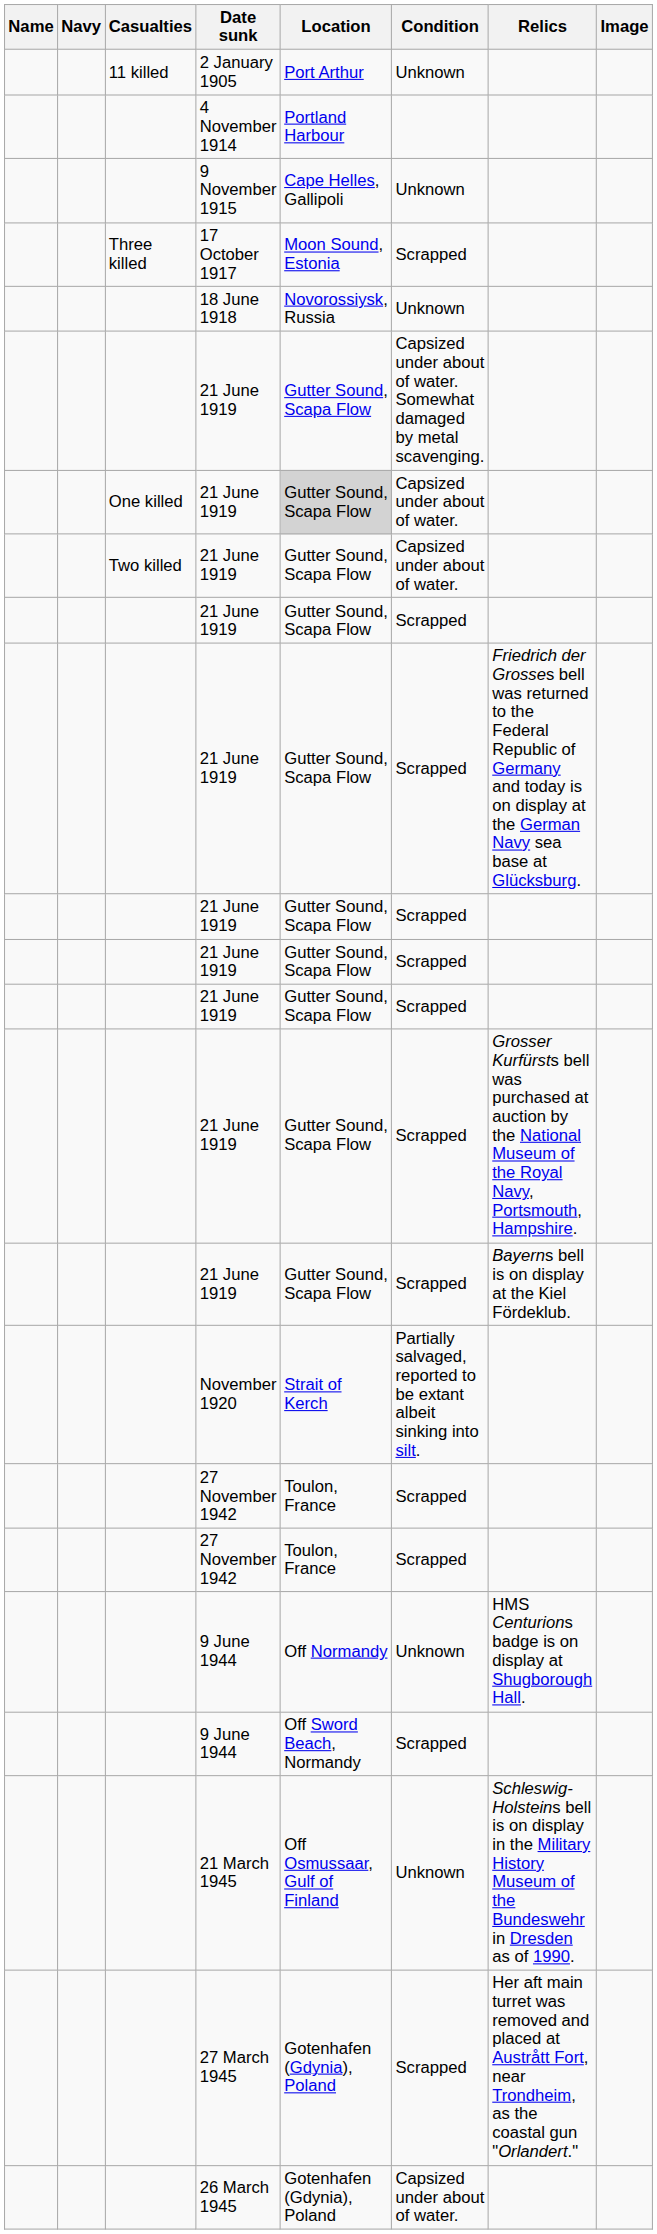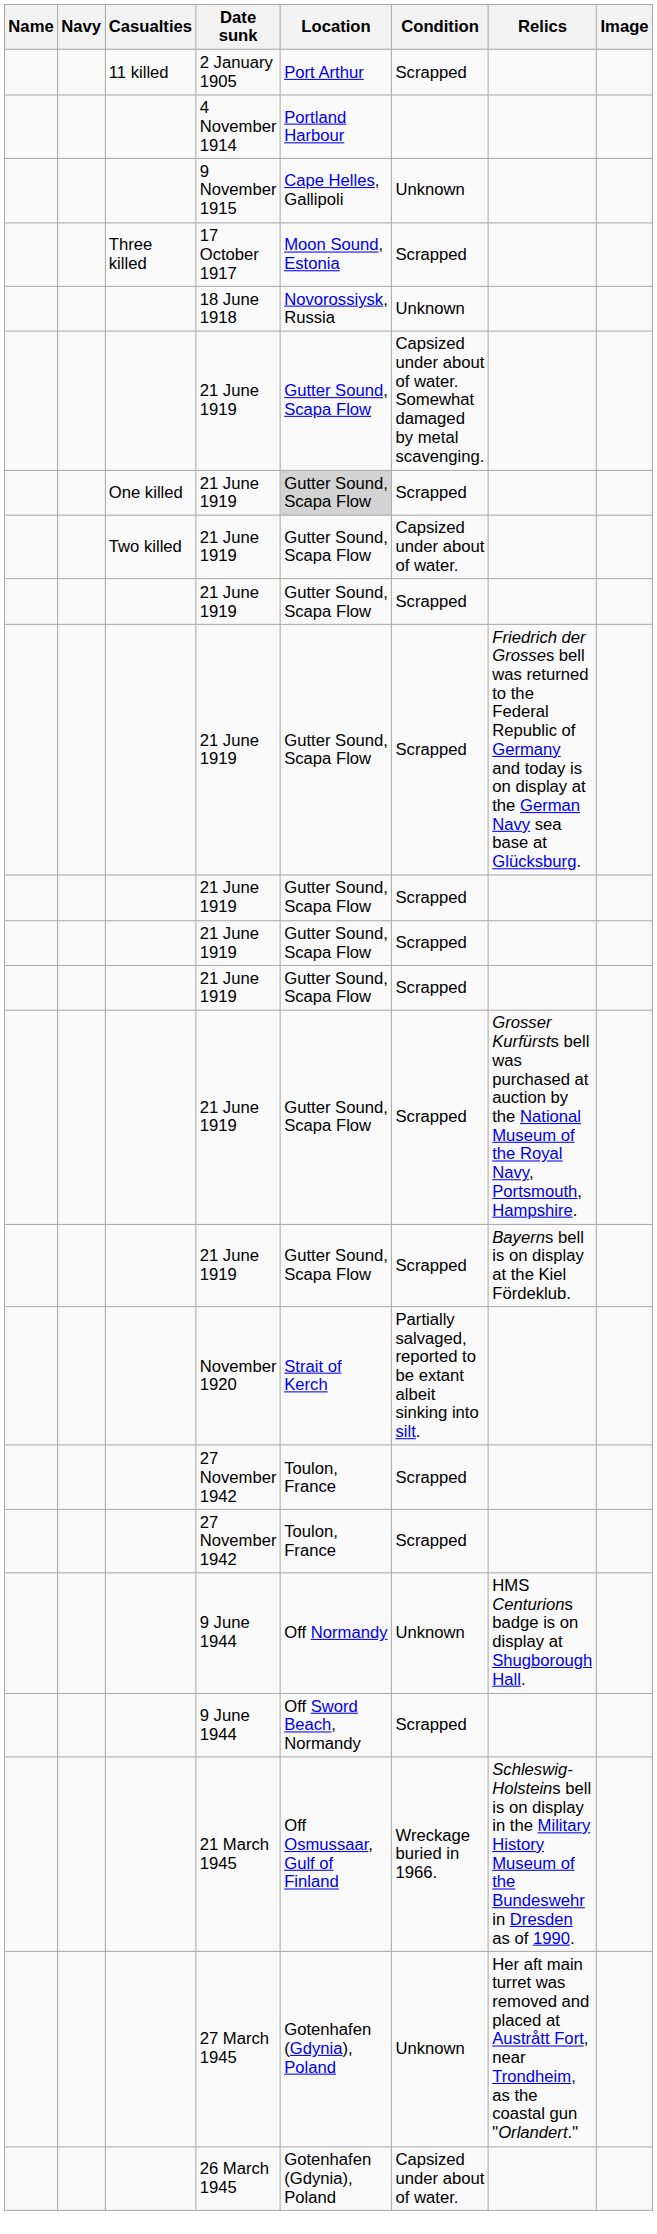 <table class="wikitable sortable" style="width:100%;">
 <tr>
 <th scope="col">Name</th>
 <th scope="col">Navy</th>
 <th scope="col">Casualties</th>
 <th scope="col">Date sunk</th>
 <th scope="col">Location</th>
 <th scope="col">Condition</th>
 <th scope="col">Relics</th>
 <th scope="col">Image</th>
 </tr>
 <tr>
 <td></td>
 <td></td>
 <td>11 killed</td>
 <td>2 January 1905</td>
 <td><a href='#'>Port Arthur</a></td>
-<td>Unknown</td>
+<td>Scrapped</td>
 <td></td>
 <td></td>
 </tr>
 <tr>
 <td></td>
 <td></td>
 <td></td>
 <td>4 November 1914</td>
 <td> <a href='#'>Portland Harbour</a></td>
 <td></td>
 <td></td>
 <td></td>
 </tr>
 <tr>
 <td></td>
 <td></td>
 <td></td>
 <td>9 November 1915</td>
 <td><a href='#'>Cape Helles</a>, Gallipoli</td>
 <td>Unknown</td>
 <td></td>
 <td></td>
 </tr>
 <tr>
 <td></td>
 <td></td>
 <td>Three killed</td>
 <td>17 October 1917</td>
 <td><a href='#'>Moon Sound</a>, <a href='#'>Estonia</a></td>
 <td>Scrapped</td>
 <td></td>
 <td></td>
 </tr>
 <tr>
 <td></td>
 <td></td>
 <td></td>
 <td>18 June 1918</td>
 <td> <a href='#'>Novorossiysk</a>, Russia</td>
 <td>Unknown</td>
 <td></td>
 <td></td>
 </tr>
 <tr>
 <td></td>
 <td></td>
 <td></td>
 <td>21 June 1919</td>
 <td><a href='#'>Gutter Sound</a>, <a href='#'>Scapa Flow</a></td>
 <td>Capsized under about  of water. Somewhat damaged by metal scavenging.</td>
 <td></td>
 <td></td>
 </tr>
 <tr>
 <td></td>
 <td></td>
 <td>One killed</td>
 <td>21 June 1919</td>
 <td style="background: lightgrey;">Gutter Sound, Scapa Flow</td>
-<td>Capsized under about  of water.</td>
+<td>Scrapped</td>
 <td></td>
 <td></td>
 </tr>
 <tr>
 <td></td>
 <td></td>
 <td>Two killed</td>
 <td>21 June 1919</td>
 <td>Gutter Sound, Scapa Flow</td>
 <td>Capsized under about  of water.</td>
 <td></td>
 <td></td>
 </tr>
 <tr>
 <td></td>
 <td></td>
 <td></td>
 <td>21 June 1919</td>
 <td>Gutter Sound, Scapa Flow</td>
 <td>Scrapped</td>
 <td></td>
 <td></td>
 </tr>
 <tr>
 <td></td>
 <td></td>
 <td></td>
 <td>21 June 1919</td>
 <td>Gutter Sound, Scapa Flow</td>
 <td>Scrapped</td>
 <td><em>Friedrich der Grosse</em>s bell was returned to the Federal Republic of <a href='#'>Germany</a> and today is on display at the <a href='#'>German Navy</a> sea base at <a href='#'>Glücksburg</a>.</td>
 <td></td>
 </tr>
 <tr>
 <td></td>
 <td></td>
 <td></td>
 <td>21 June 1919</td>
 <td>Gutter Sound, Scapa Flow</td>
 <td>Scrapped</td>
 <td></td>
 <td></td>
 </tr>
 <tr>
 <td></td>
 <td></td>
 <td></td>
 <td>21 June 1919</td>
 <td>Gutter Sound, Scapa Flow</td>
 <td>Scrapped</td>
 <td></td>
 <td></td>
 </tr>
 <tr>
 <td></td>
 <td></td>
 <td></td>
 <td>21 June 1919</td>
 <td>Gutter Sound, Scapa Flow</td>
 <td>Scrapped</td>
 <td></td>
 <td></td>
 </tr>
 <tr>
 <td></td>
 <td></td>
 <td></td>
 <td>21 June 1919</td>
 <td>Gutter Sound, Scapa Flow</td>
 <td>Scrapped</td>
 <td><em>Grosser Kurfürst</em>s bell was purchased at auction by the <a href='#'>National Museum of the Royal Navy</a>, <a href='#'>Portsmouth</a>, <a href='#'>Hampshire</a>.</td>
 <td></td>
 </tr>
 <tr>
 <td></td>
 <td></td>
 <td></td>
 <td>21 June 1919</td>
 <td>Gutter Sound, Scapa Flow</td>
 <td>Scrapped</td>
 <td><em>Bayern</em>s bell is on display at the Kiel Fördeklub.</td>
 <td></td>
 </tr>
 <tr>
 <td></td>
 <td></td>
 <td></td>
 <td>November 1920</td>
 <td> <a href='#'>Strait of Kerch</a></td>
 <td>Partially salvaged, reported to be extant albeit sinking into <a href='#'>silt</a>.</td>
 <td></td>
 <td></td>
 </tr>
 <tr>
 <td></td>
 <td></td>
 <td></td>
 <td>27 November 1942</td>
 <td>Toulon, France</td>
 <td>Scrapped</td>
 <td></td>
 <td></td>
 </tr>
 <tr>
 <td></td>
 <td></td>
 <td></td>
 <td>27 November 1942</td>
 <td>Toulon, France</td>
 <td>Scrapped</td>
 <td></td>
 <td></td>
 </tr>
 <tr>
 <td></td>
 <td></td>
 <td></td>
 <td>9 June 1944</td>
 <td>Off <a href='#'>Normandy</a></td>
 <td>Unknown</td>
 <td>HMS <em>Centurion</em>s badge is on display at <a href='#'>Shugborough Hall</a>.</td>
 <td></td>
 </tr>
 <tr>
 <td></td>
 <td></td>
 <td></td>
 <td>9 June 1944</td>
 <td>Off <a href='#'>Sword Beach</a>, Normandy</td>
 <td>Scrapped</td>
 <td></td>
 <td></td>
 </tr>
 <tr>
 <td></td>
 <td></td>
 <td></td>
 <td>21 March 1945</td>
 <td>Off <a href='#'>Osmussaar</a>, <a href='#'>Gulf of Finland</a></td>
-<td>Unknown</td>
+<td>Wreckage buried in 1966.</td>
 <td><em>Schleswig-Holstein</em>s bell is on display in the <a href='#'>Military History Museum of the Bundeswehr</a> in <a href='#'>Dresden</a> as of <a href='#'>1990</a>.</td>
 <td></td>
 </tr>
 <tr>
 <td></td>
 <td></td>
 <td></td>
 <td>27 March 1945</td>
 <td>Gotenhafen (<a href='#'>Gdynia</a>), <a href='#'>Poland</a></td>
-<td>Scrapped</td>
+<td>Unknown</td>
 <td>Her aft main turret was removed and placed at <a href='#'>Austrått Fort</a>, near <a href='#'>Trondheim</a>, as the coastal gun "<em>Orlandert</em>."</td>
 <td></td>
 </tr>
 <tr>
 <td></td>
 <td></td>
 <td></td>
 <td>26 March 1945</td>
 <td>Gotenhafen (Gdynia), Poland</td>
 <td>Capsized under about  of water.</td>
 <td></td>
 <td></td>
 </tr>
 </table>
